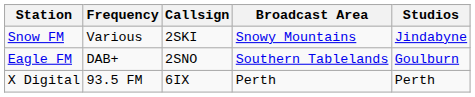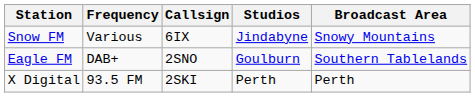 <table class="wikitable">
 <tr>
 <th>Station</th>
 <th>Frequency</th>
 <th>Callsign</th>
+<th>Studios</th>
 <th>Broadcast Area</th>
-<th>Studios</th>
 </tr>
 <tr>
 <td><a href='#'>Snow FM</a></td>
 <td>Various</td>
-<td>2SKI</td>
+<td>6IX</td>
+<td><a href='#'>Jindabyne</a></td>
 <td><a href='#'>Snowy Mountains</a></td>
-<td><a href='#'>Jindabyne</a></td>
 </tr>
 <tr>
 <td><a href='#'>Eagle FM</a></td>
 <td>DAB+</td>
 <td>2SNO</td>
+<td><a href='#'>Goulburn</a></td>
 <td><a href='#'>Southern Tablelands</a></td>
-<td><a href='#'>Goulburn</a></td>
 </tr>
 <tr>
 <td>X Digital</td>
 <td>93.5 FM</td>
-<td>6IX</td>
+<td>2SKI</td>
 <td>Perth</td>
 <td>Perth</td>
 </tr>
 </table>
